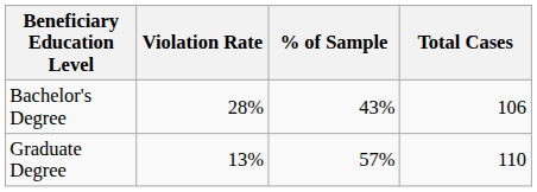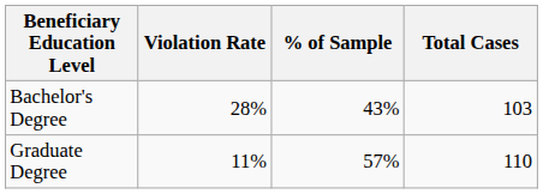 <table class="wikitable">
 <tr>
 <th scope="col" style="width: 100px;">Beneficiary Education Level</th>
 <th scope="col" style="width: 100px;">Violation Rate</th>
 <th scope="col" style="width: 100px;">% of Sample</th>
 <th scope="col" style="width: 100px;">Total Cases</th>
 </tr>
 <tr>
 <td>Bachelor's Degree</td>
 <td align=right>28%</td>
 <td align=right>43%</td>
-<td align=right>106</td>
+<td align=right>103</td>
 </tr>
 <tr>
 <td>Graduate Degree</td>
-<td align=right>13%</td>
+<td align=right>11%</td>
 <td align=right>57%</td>
 <td align=right>110</td>
 </tr>
 </table>
